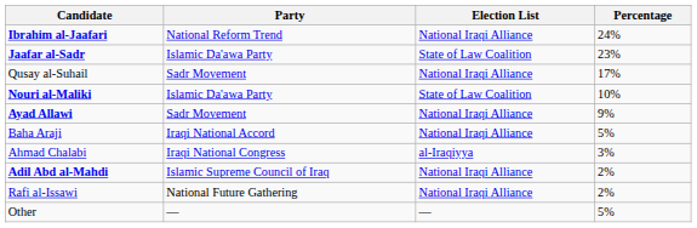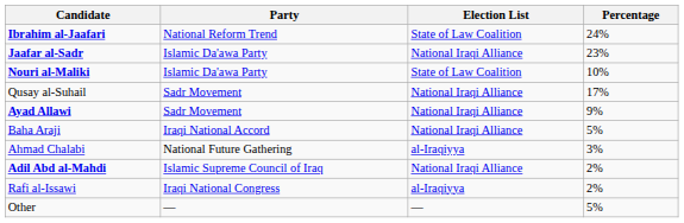 <table style="width:70%;" class="wikitable sortable collapsible uncollapsed">
 <tr>
 <th>Candidate</th>
 <th>Party</th>
 <th>Election List</th>
 <th>Percentage</th>
 </tr>
 <tr>
 <td><strong><a href='#'>Ibrahim al-Jaafari</a></strong></td>
 <td><a href='#'>National Reform Trend</a></td>
-<td><a href='#'>National Iraqi Alliance</a></td>
+<td><a href='#'>State of Law Coalition</a></td>
 <td>24%</td>
 </tr>
 <tr>
 <td><strong><a href='#'>Jaafar al-Sadr</a></strong></td>
 <td><a href='#'>Islamic Da'awa Party</a></td>
+<td><a href='#'>National Iraqi Alliance</a></td>
+<td>23%</td>
+</tr>
+<tr>
+<td><strong><a href='#'>Nouri al-Maliki</a></strong></td>
+<td><a href='#'>Islamic Da'awa Party</a></td>
 <td><a href='#'>State of Law Coalition</a></td>
-<td>23%</td>
+<td>10%</td>
 </tr>
 <tr>
 <td>Qusay al-Suhail</td>
 <td><a href='#'>Sadr Movement</a></td>
 <td><a href='#'>National Iraqi Alliance</a></td>
 <td>17%</td>
-</tr>
-<tr>
-<td><strong><a href='#'>Nouri al-Maliki</a></strong></td>
-<td><a href='#'>Islamic Da'awa Party</a></td>
-<td><a href='#'>State of Law Coalition</a></td>
-<td>10%</td>
 </tr>
 <tr>
 <td><strong><a href='#'>Ayad Allawi</a></strong></td>
 <td><a href='#'>Sadr Movement</a></td>
 <td><a href='#'>National Iraqi Alliance</a></td>
 <td>9%</td>
 </tr>
 <tr>
 <td><a href='#'>Baha Araji</a></td>
 <td><a href='#'>Iraqi National Accord</a></td>
 <td><a href='#'>National Iraqi Alliance</a></td>
 <td>5%</td>
 </tr>
 <tr>
 <td><a href='#'>Ahmad Chalabi</a></td>
-<td><a href='#'>Iraqi National Congress</a></td>
+<td>National Future Gathering</td>
 <td><a href='#'>al-Iraqiyya</a></td>
 <td>3%</td>
 </tr>
 <tr>
 <td><strong><a href='#'>Adil Abd al-Mahdi</a></strong></td>
 <td><a href='#'>Islamic Supreme Council of Iraq</a></td>
 <td><a href='#'>National Iraqi Alliance</a></td>
 <td>2%</td>
 </tr>
 <tr>
 <td><a href='#'>Rafi al-Issawi</a></td>
-<td>National Future Gathering</td>
-<td><a href='#'>National Iraqi Alliance</a></td>
+<td><a href='#'>Iraqi National Congress</a></td>
+<td><a href='#'>al-Iraqiyya</a></td>
 <td>2%</td>
 </tr>
 <tr>
 <td>Other</td>
 <td>—</td>
 <td>—</td>
 <td>5%</td>
 </tr>
 </table>
